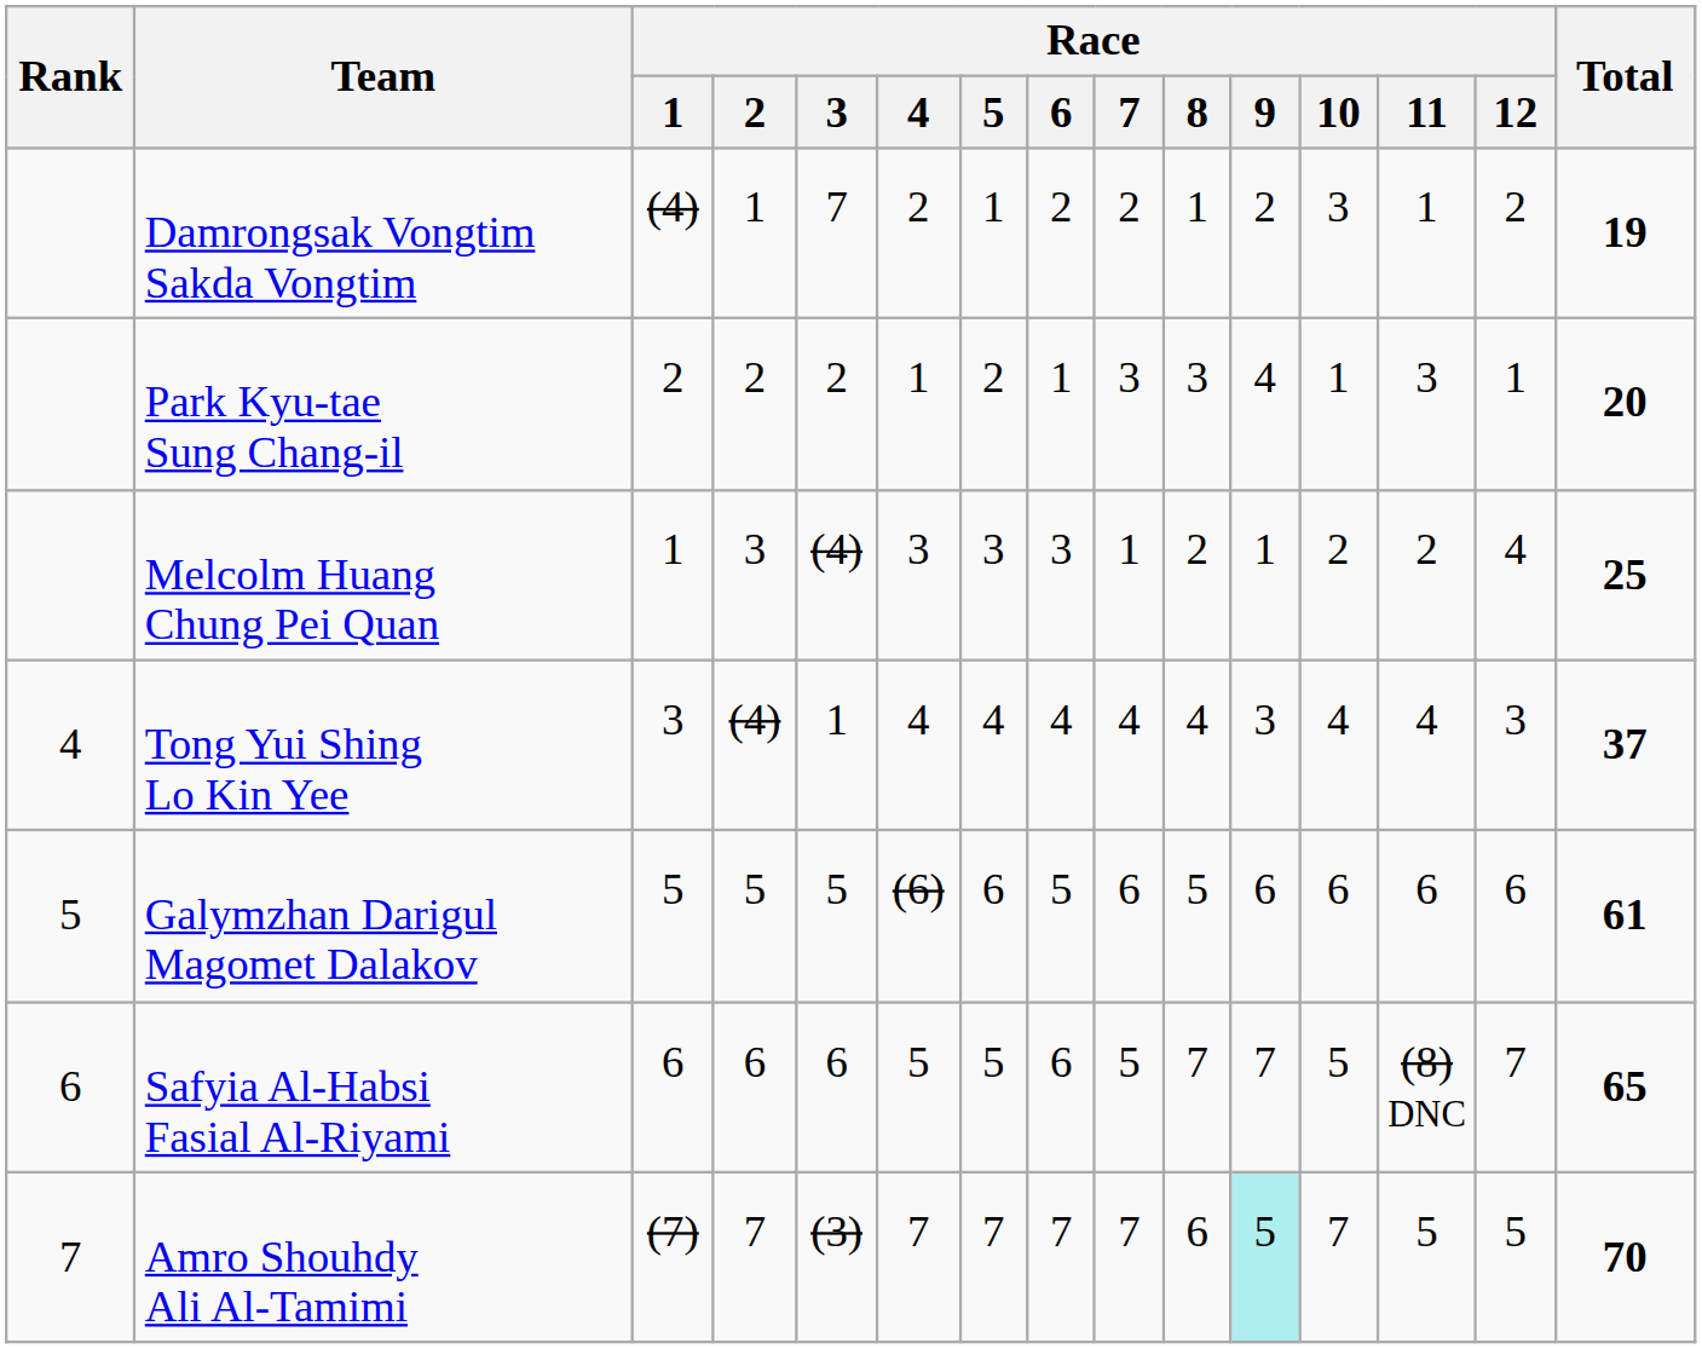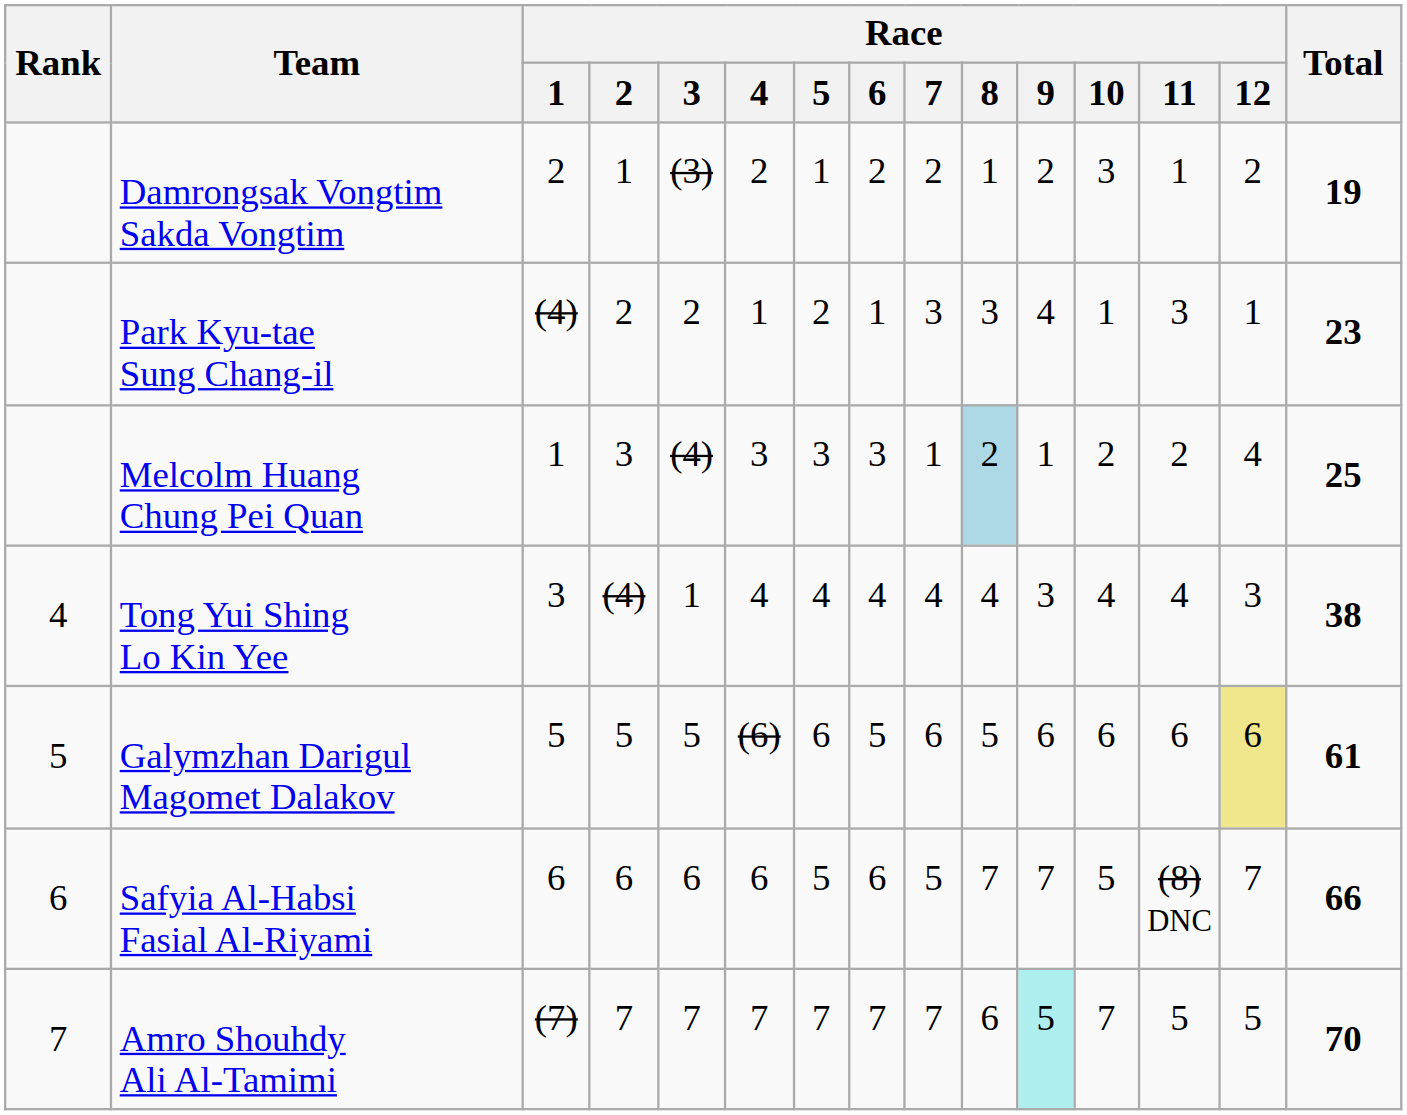 <table | class="wikitable" style="text-align:center">
 <tr>
 <th rowspan="2" width=40>Rank</th>
 <th rowspan="2" width=250>Team</th>
 <th colspan="12">Race</th>
 <th rowspan="2" width=50>Total</th>
 </tr>
 <tr>
 <th width=25>1</th>
 <th width=25>2</th>
 <th width=25>3</th>
 <th width=25>4</th>
 <th width=25>5</th>
 <th width=25>6</th>
 <th width=25>7</th>
 <th width=25>8</th>
 <th width=25>9</th>
 <th width=25>10</th>
 <th width=25>11</th>
 <th width=25>12</th>
 </tr>
 <tr>
 <td></td>
 <td align=left><br><a href='#'>Damrongsak Vongtim</a><br><a href='#'>Sakda Vongtim</a></td>
-<td><s>(4)</s><br> </td>
+<td>2<br> </td>
 <td>1<br> </td>
-<td>7<br> </td>
+<td><s>(3)</s><br> </td>
 <td>2<br> </td>
 <td>1<br> </td>
 <td>2<br> </td>
 <td>2<br> </td>
 <td>1<br> </td>
 <td>2<br> </td>
 <td>3<br> </td>
 <td>1<br> </td>
 <td>2<br> </td>
 <td><strong>19</strong></td>
 </tr>
 <tr>
 <td></td>
 <td align=left><br><a href='#'>Park Kyu-tae</a><br><a href='#'>Sung Chang-il</a></td>
-<td>2<br> </td>
+<td><s>(4)</s><br> </td>
 <td>2<br> </td>
 <td>2<br> </td>
 <td>1<br> </td>
 <td>2<br> </td>
 <td>1<br> </td>
 <td>3<br> </td>
 <td>3<br> </td>
 <td>4<br> </td>
 <td>1<br> </td>
 <td>3<br> </td>
 <td>1<br> </td>
-<td><strong>20</strong></td>
+<td><strong>23</strong></td>
 </tr>
 <tr>
 <td></td>
 <td align=left><br><a href='#'>Melcolm Huang</a><br><a href='#'>Chung Pei Quan</a></td>
 <td>1<br> </td>
 <td>3<br> </td>
 <td><s>(4)</s><br> </td>
 <td>3<br> </td>
 <td>3<br> </td>
 <td>3<br> </td>
 <td>1<br> </td>
-<td>2<br> </td>
+<td style="background: lightblue;">2<br> </td>
 <td>1<br> </td>
 <td>2<br> </td>
 <td>2<br> </td>
 <td>4<br> </td>
 <td><strong>25</strong></td>
 </tr>
 <tr>
 <td>4</td>
 <td align=left><br><a href='#'>Tong Yui Shing</a><br><a href='#'>Lo Kin Yee</a></td>
 <td>3<br> </td>
 <td><s>(4)</s><br> </td>
 <td>1<br> </td>
 <td>4<br> </td>
 <td>4<br> </td>
 <td>4<br> </td>
 <td>4<br> </td>
 <td>4<br> </td>
 <td>3<br> </td>
 <td>4<br> </td>
 <td>4<br> </td>
 <td>3<br> </td>
-<td><strong>37</strong></td>
+<td><strong>38</strong></td>
 </tr>
 <tr>
 <td>5</td>
 <td align=left><br><a href='#'>Galymzhan Darigul</a><br><a href='#'>Magomet Dalakov</a></td>
 <td>5<br> </td>
 <td>5<br> </td>
 <td>5<br> </td>
 <td><s>(6)</s><br> </td>
 <td>6<br> </td>
 <td>5<br> </td>
 <td>6<br> </td>
 <td>5<br> </td>
 <td>6<br> </td>
 <td>6<br> </td>
 <td>6<br> </td>
-<td>6<br> </td>
+<td style="background: khaki;">6<br> </td>
 <td><strong>61</strong></td>
 </tr>
 <tr>
 <td>6</td>
 <td align=left><br><a href='#'>Safyia Al-Habsi</a><br><a href='#'>Fasial Al-Riyami</a></td>
 <td>6<br> </td>
 <td>6<br> </td>
 <td>6<br> </td>
-<td>5<br> </td>
+<td>6<br> </td>
 <td>5<br> </td>
 <td>6<br> </td>
 <td>5<br> </td>
 <td>7<br> </td>
 <td>7<br> </td>
 <td>5<br> </td>
 <td><s>(8)</s><br><small>DNC</small></td>
 <td>7<br> </td>
-<td><strong>65</strong></td>
+<td><strong>66</strong></td>
 </tr>
 <tr>
 <td>7</td>
 <td align=left><br><a href='#'>Amro Shouhdy</a><br><a href='#'>Ali Al-Tamimi</a></td>
 <td><s>(7)</s><br> </td>
 <td>7<br> </td>
-<td><s>(3)</s><br> </td>
+<td>7<br> </td>
 <td>7<br> </td>
 <td>7<br> </td>
 <td>7<br> </td>
 <td>7<br> </td>
 <td>6<br> </td>
 <td style="background: paleturquoise;">5<br> </td>
 <td>7<br> </td>
 <td>5<br> </td>
 <td>5<br> </td>
 <td><strong>70</strong></td>
 </tr>
 </table>
